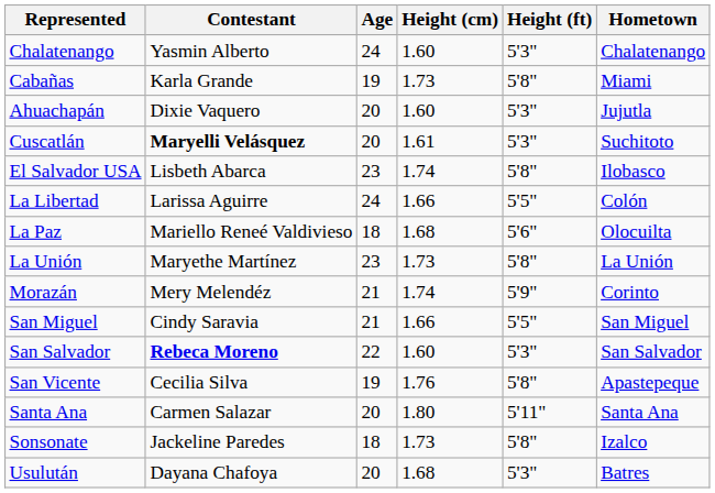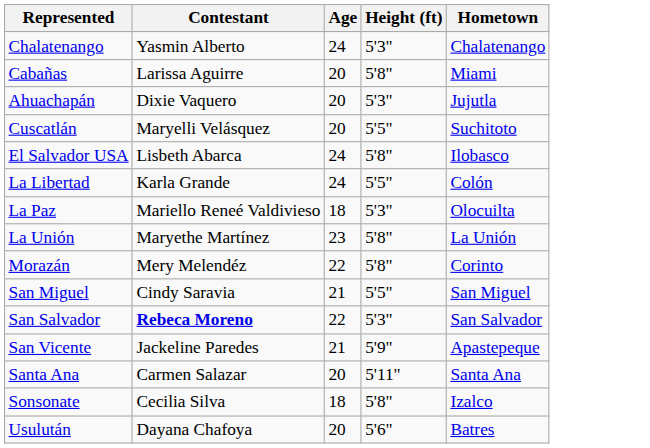 <table class="sortable wikitable">
 <tr>
 <th>Represented</th>
 <th>Contestant</th>
 <th>Age</th>
-<th>Height (cm)</th>
 <th>Height (ft)</th>
 <th>Hometown</th>
 </tr>
 <tr>
 <td><a href='#'>Chalatenango</a></td>
 <td>Yasmin Alberto</td>
 <td>24</td>
-<td>1.60</td>
 <td>5'3"</td>
 <td><a href='#'>Chalatenango</a></td>
 </tr>
 <tr>
 <td><a href='#'>Cabañas</a></td>
-<td>Karla Grande</td>
-<td>19</td>
-<td>1.73</td>
+<td>Larissa Aguirre</td>
+<td>20</td>
 <td>5'8"</td>
 <td><a href='#'>Miami</a></td>
 </tr>
 <tr>
 <td><a href='#'>Ahuachapán</a></td>
 <td>Dixie Vaquero</td>
 <td>20</td>
-<td>1.60</td>
 <td>5'3"</td>
 <td><a href='#'>Jujutla</a></td>
 </tr>
 <tr>
 <td><a href='#'>Cuscatlán</a></td>
-<td><strong>Maryelli Velásquez</strong></td>
+<td>Maryelli Velásquez</td>
 <td>20</td>
-<td>1.61</td>
-<td>5'3"</td>
+<td>5'5"</td>
 <td><a href='#'>Suchitoto</a></td>
 </tr>
 <tr>
 <td><a href='#'>El Salvador USA</a></td>
 <td>Lisbeth Abarca</td>
-<td>23</td>
-<td>1.74</td>
+<td>24</td>
 <td>5'8"</td>
 <td><a href='#'>Ilobasco</a></td>
 </tr>
 <tr>
 <td><a href='#'>La Libertad</a></td>
-<td>Larissa Aguirre</td>
+<td>Karla Grande</td>
 <td>24</td>
-<td>1.66</td>
 <td>5'5"</td>
 <td><a href='#'>Colón</a></td>
 </tr>
 <tr>
 <td><a href='#'>La Paz</a></td>
 <td>Mariello Reneé Valdivieso</td>
 <td>18</td>
-<td>1.68</td>
-<td>5'6"</td>
+<td>5'3"</td>
 <td><a href='#'>Olocuilta</a></td>
 </tr>
 <tr>
 <td><a href='#'>La Unión</a></td>
 <td>Maryethe Martínez</td>
 <td>23</td>
-<td>1.73</td>
 <td>5'8"</td>
 <td><a href='#'>La Unión</a></td>
 </tr>
 <tr>
 <td><a href='#'>Morazán</a></td>
 <td>Mery Melendéz</td>
-<td>21</td>
-<td>1.74</td>
-<td>5'9"</td>
+<td>22</td>
+<td>5'8"</td>
 <td><a href='#'>Corinto</a></td>
 </tr>
 <tr>
 <td><a href='#'>San Miguel</a></td>
 <td>Cindy Saravia</td>
 <td>21</td>
-<td>1.66</td>
 <td>5'5"</td>
 <td><a href='#'>San Miguel</a></td>
 </tr>
 <tr>
 <td><a href='#'>San Salvador</a></td>
 <td><strong><a href='#'>Rebeca Moreno</a></strong></td>
 <td>22</td>
-<td>1.60</td>
 <td>5'3"</td>
 <td><a href='#'>San Salvador</a></td>
 </tr>
 <tr>
 <td><a href='#'>San Vicente</a></td>
-<td>Cecilia Silva</td>
-<td>19</td>
-<td>1.76</td>
-<td>5'8"</td>
+<td>Jackeline Paredes</td>
+<td>21</td>
+<td>5'9"</td>
 <td><a href='#'>Apastepeque</a></td>
 </tr>
 <tr>
 <td><a href='#'>Santa Ana</a></td>
 <td>Carmen Salazar</td>
 <td>20</td>
-<td>1.80</td>
 <td>5'11"</td>
 <td><a href='#'>Santa Ana</a></td>
 </tr>
 <tr>
 <td><a href='#'>Sonsonate</a></td>
-<td>Jackeline Paredes</td>
+<td>Cecilia Silva</td>
 <td>18</td>
-<td>1.73</td>
 <td>5'8"</td>
 <td><a href='#'>Izalco</a></td>
 </tr>
 <tr>
 <td><a href='#'>Usulután</a></td>
 <td>Dayana Chafoya</td>
 <td>20</td>
-<td>1.68</td>
-<td>5'3"</td>
+<td>5'6"</td>
 <td><a href='#'>Batres</a></td>
 </tr>
 </table>
